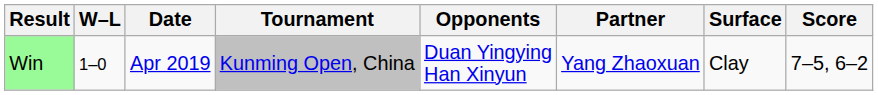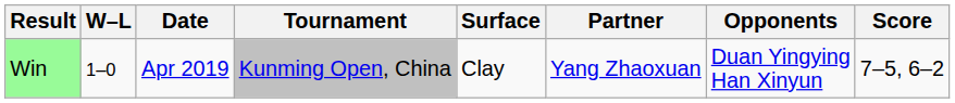 <table class="sortable wikitable">
 <tr>
 <th>Result</th>
 <th class="unsortable">W–L</th>
 <th>Date</th>
 <th>Tournament</th>
+<th>Surface</th>
+<th>Partner</th>
 <th>Opponents</th>
-<th>Partner</th>
-<th>Surface</th>
 <th class="unsortable">Score</th>
 </tr>
 <tr>
 <td style="background:#98fb98;">Win</td>
 <td><small>1–0</small></td>
 <td><a href='#'>Apr 2019</a></td>
 <td style="background:silver;"><a href='#'>Kunming Open</a>, China</td>
+<td>Clay</td>
+<td> <a href='#'>Yang Zhaoxuan</a></td>
 <td> <a href='#'>Duan Yingying</a> <br>  <a href='#'>Han Xinyun</a></td>
-<td> <a href='#'>Yang Zhaoxuan</a></td>
-<td>Clay</td>
 <td>7–5, 6–2</td>
 </tr>
 </table>
